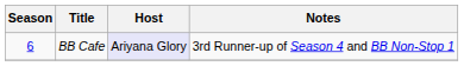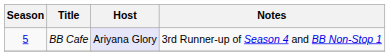 <table class="wikitable sortable" style="text-align:center;font-size: 90%; line-height:25px; width:auto;">
 <tr bgcolor="#CCCCCC" align="center">
 <th>Season</th>
 <th>Title</th>
 <th>Host</th>
 <th>Notes</th>
 </tr>
 <tr>
-<td><a href='#'>6</a></td>
+<td><a href='#'>5</a></td>
 <td><em>BB Cafe</em></td>
 <td style="background: lavender;">Ariyana Glory</td>
 <td>3rd Runner-up of <a href='#'><em>Season 4</em></a> and <a href='#'><em>BB Non-Stop 1</em></a></td>
 </tr>
 <tr>
 </tr>
 </table>
